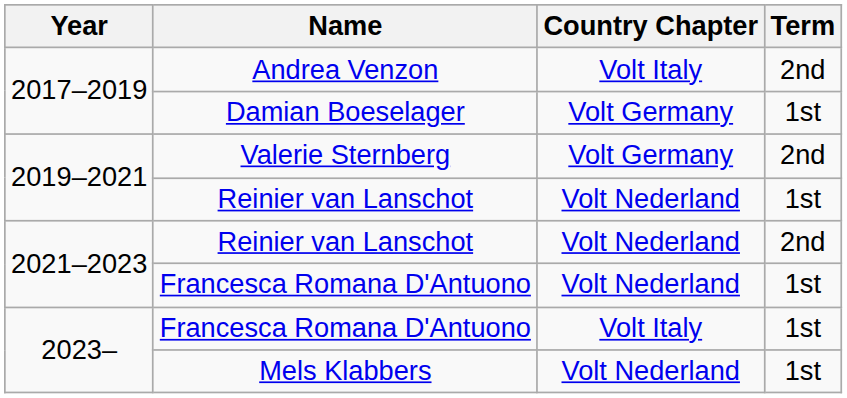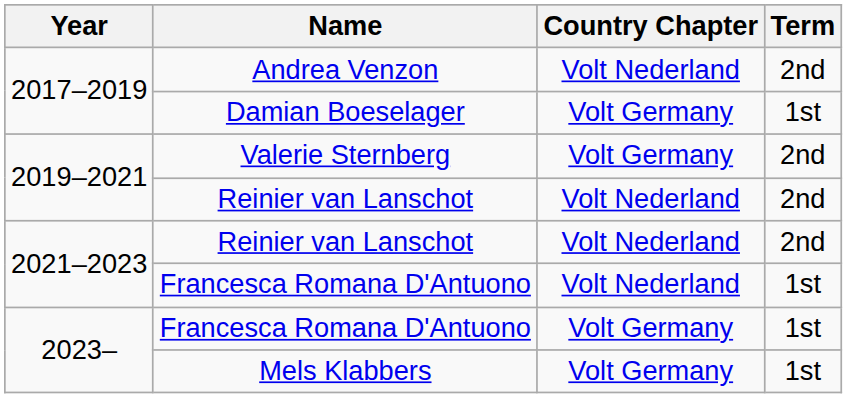 <table class="wikitable mw-collapsible" style="text-align:center; border:1px #AAAAFF solid">
 <tr>
 <th>Year</th>
 <th>Name</th>
 <th>Country Chapter</th>
 <th>Term</th>
 </tr>
 <tr>
 <td rowspan="2">2017–2019</td>
 <td><a href='#'>Andrea Venzon</a></td>
-<td><a href='#'>Volt Italy</a></td>
+<td><a href='#'>Volt Nederland</a></td>
 <td>2nd</td>
 </tr>
 <tr>
 <td><a href='#'>Damian Boeselager</a></td>
 <td><a href='#'>Volt Germany</a></td>
 <td>1st</td>
 </tr>
 <tr>
 <td rowspan="2">2019–2021</td>
 <td><a href='#'>Valerie Sternberg</a></td>
 <td><a href='#'>Volt Germany</a></td>
 <td>2nd</td>
 </tr>
 <tr>
 <td><a href='#'>Reinier van Lanschot</a></td>
 <td><a href='#'>Volt Nederland</a></td>
-<td>1st</td>
+<td>2nd</td>
 </tr>
 <tr>
 <td rowspan="2">2021–2023</td>
 <td><a href='#'>Reinier van Lanschot</a></td>
 <td><a href='#'>Volt Nederland</a></td>
 <td>2nd</td>
 </tr>
 <tr>
 <td><a href='#'>Francesca Romana D'Antuono</a></td>
 <td><a href='#'>Volt Nederland</a></td>
 <td>1st</td>
 </tr>
 <tr>
 <td rowspan="2">2023–</td>
 <td><a href='#'>Francesca Romana D'Antuono</a></td>
-<td><a href='#'>Volt Italy</a></td>
+<td><a href='#'>Volt Germany</a></td>
 <td>1st</td>
 </tr>
 <tr>
 <td><a href='#'>Mels Klabbers</a></td>
-<td><a href='#'>Volt Nederland</a></td>
+<td><a href='#'>Volt Germany</a></td>
 <td>1st</td>
 </tr>
 </table>
